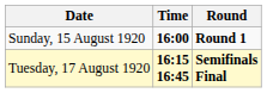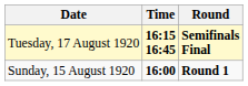 <table class="wikitable">
 <tr>
 <th>Date</th>
 <th>Time</th>
 <th>Round</th>
 </tr>
+<tr style=background:lemonchiffon>
+<td>Tuesday, 17 August 1920</td>
+<td><strong>16:15</strong><br><strong>16:45</strong></td>
+<td><strong>Semifinals</strong><br><strong>Final</strong></td>
+</tr>
 <tr>
 <td>Sunday, 15 August 1920</td>
 <td><strong>16:00</strong></td>
 <td><strong>Round 1</strong></td>
 </tr>
-<tr style=background:lemonchiffon>
-<td>Tuesday, 17 August 1920</td>
-<td><strong>16:15</strong><br><strong>16:45</strong></td>
-<td><strong>Semifinals</strong><br><strong>Final</strong></td>
-</tr>
 </table>
